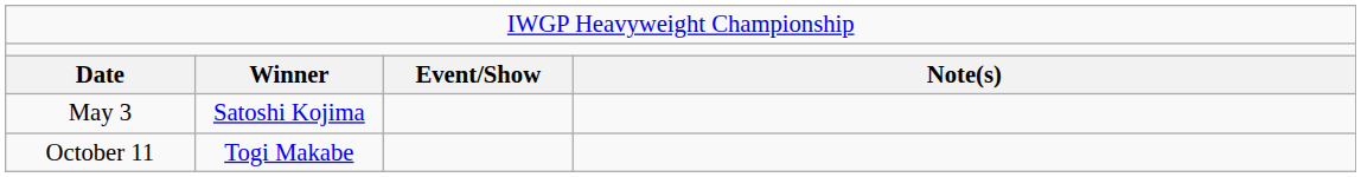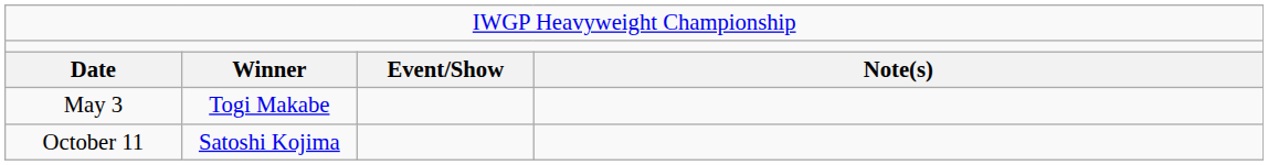 <table class="wikitable" style="text-align:center; width:100%;">
 <tr>
 <td colspan="5"><a href='#'>IWGP Heavyweight Championship</a></td>
 </tr>
 <tr>
 <td colspan="5"><strong></strong></td>
 </tr>
 <tr>
 <th width=14%>Date</th>
 <th width=14%>Winner</th>
 <th width=14%>Event/Show</th>
 <th width=58%>Note(s)</th>
 </tr>
 <tr>
 <td>May 3</td>
-<td><a href='#'>Satoshi Kojima</a></td>
+<td><a href='#'>Togi Makabe</a></td>
 <td></td>
 <td align=left></td>
 </tr>
 <tr>
 <td>October 11</td>
-<td><a href='#'>Togi Makabe</a></td>
+<td><a href='#'>Satoshi Kojima</a></td>
 <td></td>
 <td align=left></td>
 </tr>
 </table>
